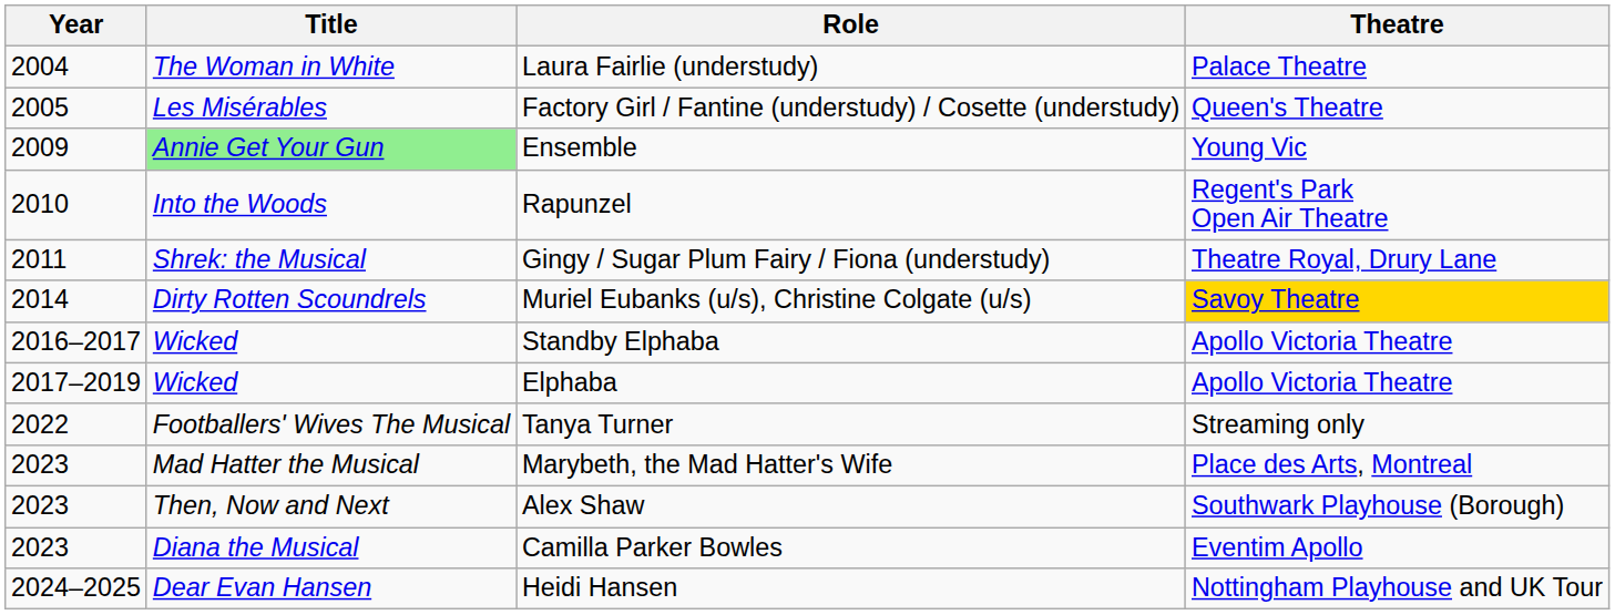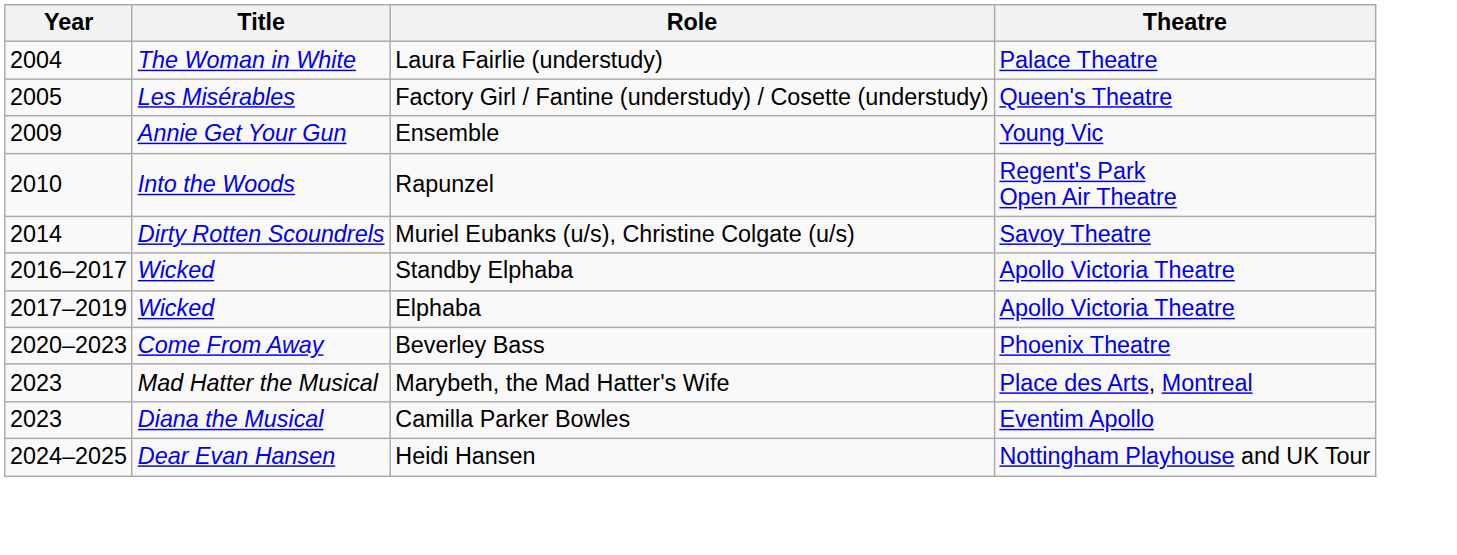 <table class="wikitable">
 <tr>
 <th>Year</th>
 <th>Title</th>
 <th>Role</th>
 <th>Theatre</th>
 </tr>
 <tr>
 <td>2004</td>
 <td><a href='#'><em>The Woman in White</em></a></td>
 <td>Laura Fairlie (understudy)</td>
 <td><a href='#'>Palace Theatre</a></td>
 </tr>
 <tr>
 <td>2005</td>
 <td><em><a href='#'>Les Misérables</a></em></td>
 <td>Factory Girl / Fantine (understudy) / Cosette (understudy)</td>
 <td><a href='#'>Queen's Theatre</a></td>
 </tr>
 <tr>
 <td>2009</td>
-<td style="background: lightgreen;"><em><a href='#'>Annie Get Your Gun</a></em></td>
+<td><em><a href='#'>Annie Get Your Gun</a></em></td>
 <td>Ensemble</td>
 <td><a href='#'>Young Vic</a></td>
 </tr>
 <tr>
 <td>2010</td>
 <td><em><a href='#'>Into the Woods</a></em></td>
 <td>Rapunzel</td>
 <td><a href='#'>Regent's Park</a><br><a href='#'>Open Air Theatre</a></td>
 </tr>
 <tr>
-<td>2011</td>
-<td><a href='#'><em>Shrek: the Musical</em></a></td>
-<td>Gingy / Sugar Plum Fairy / Fiona (understudy)</td>
-<td><a href='#'>Theatre Royal, Drury Lane</a></td>
-</tr>
-<tr>
 <td>2014</td>
 <td><a href='#'><em>Dirty Rotten Scoundrels</em></a></td>
 <td>Muriel Eubanks (u/s), Christine Colgate (u/s)</td>
-<td style="background: gold;"><a href='#'>Savoy Theatre</a></td>
+<td><a href='#'>Savoy Theatre</a></td>
 </tr>
 <tr>
 <td>2016–2017</td>
 <td><em><a href='#'>Wicked</a></em></td>
 <td>Standby Elphaba</td>
 <td><a href='#'>Apollo Victoria Theatre</a></td>
 </tr>
 <tr>
 <td>2017–2019</td>
 <td><em><a href='#'>Wicked</a></em></td>
 <td>Elphaba</td>
 <td><a href='#'>Apollo Victoria Theatre</a></td>
 </tr>
 <tr>
-<td>2022</td>
-<td><em>Footballers' Wives The Musical</em></td>
-<td>Tanya Turner</td>
-<td>Streaming only</td>
+<td>2020–2023</td>
+<td><em><a href='#'>Come From Away</a></em></td>
+<td>Beverley Bass</td>
+<td><a href='#'>Phoenix Theatre</a></td>
 </tr>
 <tr>
 <td>2023</td>
 <td><em>Mad Hatter the Musical</em></td>
 <td>Marybeth, the Mad Hatter's Wife</td>
 <td><a href='#'>Place des Arts</a>, <a href='#'>Montreal</a></td>
-</tr>
-<tr>
-<td>2023</td>
-<td><em>Then, Now and Next</em></td>
-<td>Alex Shaw</td>
-<td><a href='#'>Southwark Playhouse</a> (Borough)</td>
 </tr>
 <tr>
 <td>2023</td>
 <td><a href='#'><em>Diana the Musical</em></a></td>
 <td>Camilla Parker Bowles</td>
 <td><a href='#'>Eventim Apollo</a></td>
 </tr>
 <tr>
 <td>2024–2025</td>
 <td><em><a href='#'>Dear Evan Hansen</a></em></td>
 <td>Heidi Hansen</td>
 <td><a href='#'>Nottingham Playhouse</a> and UK Tour</td>
 </tr>
 </table>
